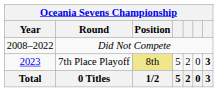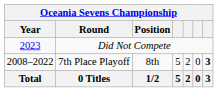 <table class="wikitable" style="text-align: center;">
 <tr>
 <th colspan="7"><a href='#'>Oceania Sevens Championship</a></th>
 </tr>
 <tr>
 <th>Year</th>
 <th>Round</th>
 <th>Position</th>
 <th></th>
 <th></th>
 <th></th>
 <th></th>
 </tr>
 <tr>
-<td>2008–2022</td>
+<td> <a href='#'>2023</a></td>
 <td colspan="6"><em>Did Not Compete</em></td>
 </tr>
 <tr>
-<td> <a href='#'>2023</a></td>
+<td>2008–2022</td>
 <td rowspan="1">7th Place Playoff</td>
-<td style="background: khaki;">8th</td>
+<td>8th</td>
 <td>5</td>
 <td>2</td>
 <td>0</td>
 <td><strong>3</strong></td>
 </tr>
 <tr>
 <th>Total</th>
 <th>0 Titles</th>
 <th>1/2</th>
 <th>5</th>
 <th>2</th>
 <th>0</th>
 <th>3</th>
 </tr>
 </table>
